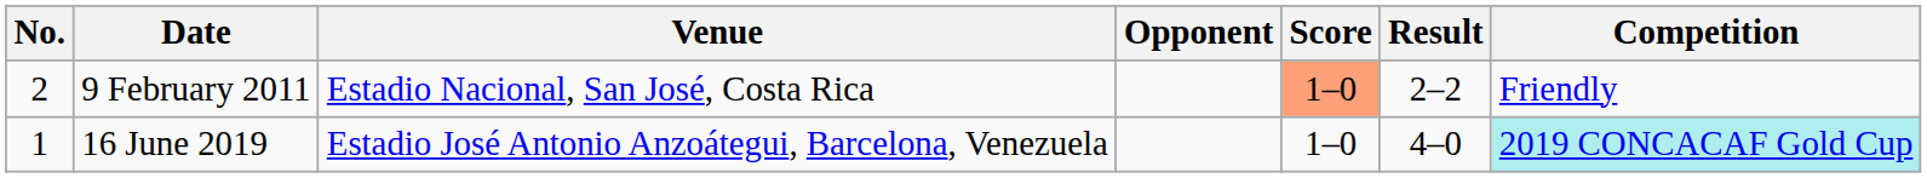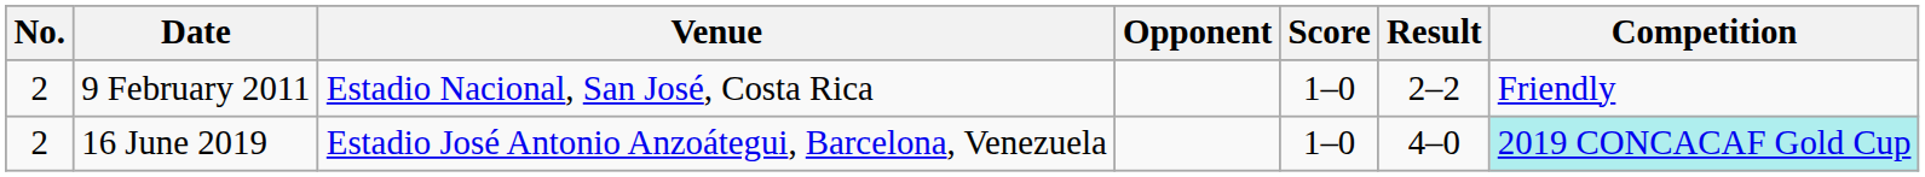 <table class="wikitable sortable">
 <tr>
 <th scope="col">No.</th>
 <th scope="col">Date</th>
 <th scope="col">Venue</th>
 <th scope="col">Opponent</th>
 <th scope="col">Score</th>
 <th scope="col">Result</th>
 <th scope="col">Competition</th>
 </tr>
 <tr>
 <td align="center">2</td>
 <td>9 February 2011</td>
 <td><a href='#'>Estadio Nacional</a>, <a href='#'>San José</a>, Costa Rica</td>
 <td></td>
-<td align="center" style="background: lightsalmon;">1–0</td>
+<td align="center">1–0</td>
 <td style="text-align:center">2–2</td>
 <td><a href='#'>Friendly</a></td>
 </tr>
 <tr>
-<td align="center">1</td>
+<td align="center">2</td>
 <td>16 June 2019</td>
 <td><a href='#'>Estadio José Antonio Anzoátegui</a>, <a href='#'>Barcelona</a>, Venezuela</td>
 <td></td>
 <td align="center">1–0</td>
 <td align="center">4–0</td>
 <td style="background: paleturquoise;"><a href='#'>2019 CONCACAF Gold Cup</a></td>
 </tr>
 </table>
